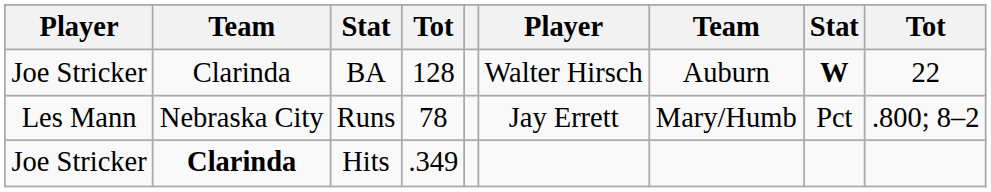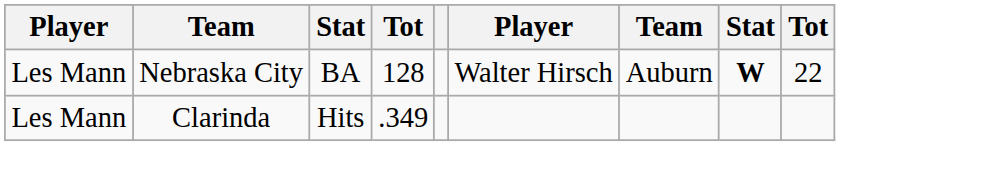 <table class="wikitable">
 <tr>
 <th>Player</th>
 <th>Team</th>
 <th>Stat</th>
 <th>Tot</th>
 <th></th>
 <th>Player</th>
 <th>Team</th>
 <th>Stat</th>
 <th>Tot</th>
 </tr>
 <tr align=center>
-<td>Joe Stricker</td>
-<td>Clarinda</td>
+<td>Les Mann</td>
+<td>Nebraska City</td>
 <td>BA</td>
 <td>128</td>
 <td></td>
 <td>Walter Hirsch</td>
 <td>Auburn</td>
 <td><strong>W</strong></td>
 <td>22</td>
 </tr>
 <tr align=center>
 <td>Les Mann</td>
-<td>Nebraska City</td>
-<td>Runs</td>
-<td>78</td>
-<td></td>
-<td>Jay Errett</td>
-<td>Mary/Humb</td>
-<td>Pct</td>
-<td>.800; 8–2</td>
-</tr>
-<tr align=center>
-<td>Joe Stricker</td>
-<td><strong>Clarinda</strong></td>
+<td>Clarinda</td>
 <td>Hits</td>
 <td>.349</td>
 <td></td>
 <td></td>
 <td></td>
 <td></td>
 <td></td>
 </tr>
 </table>
